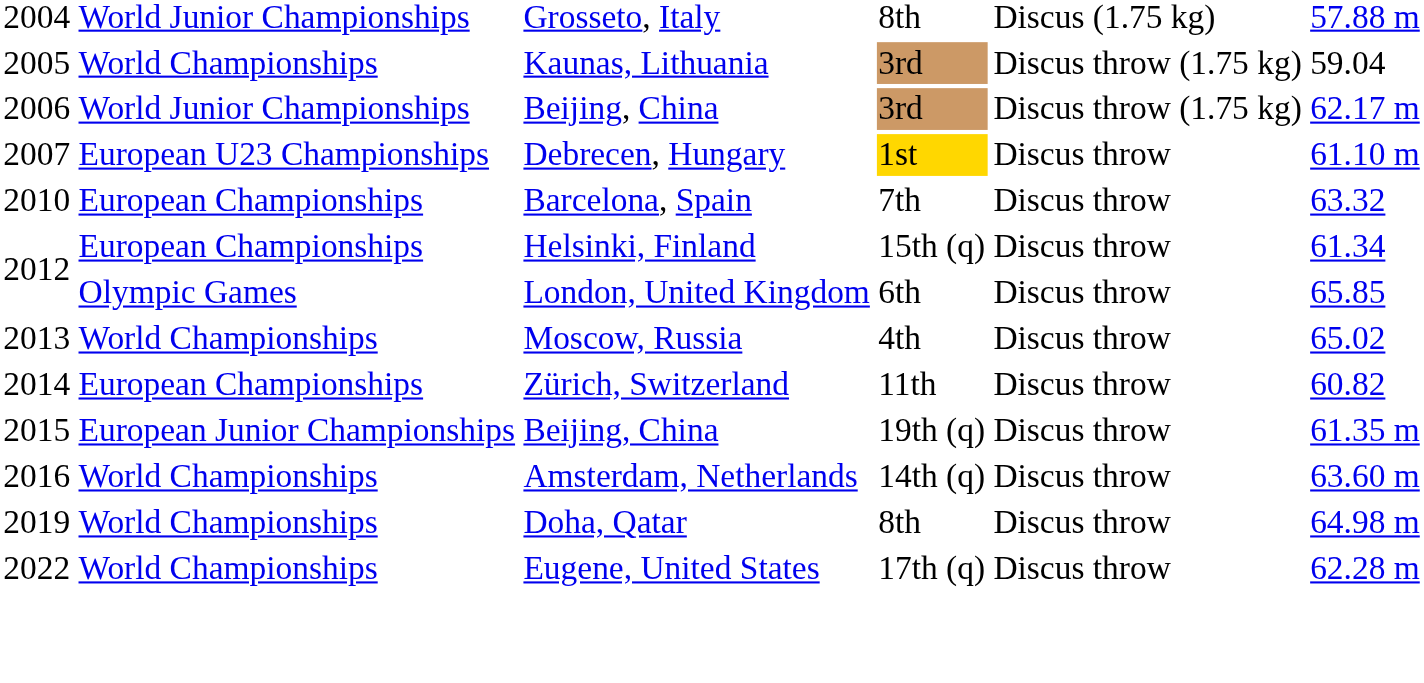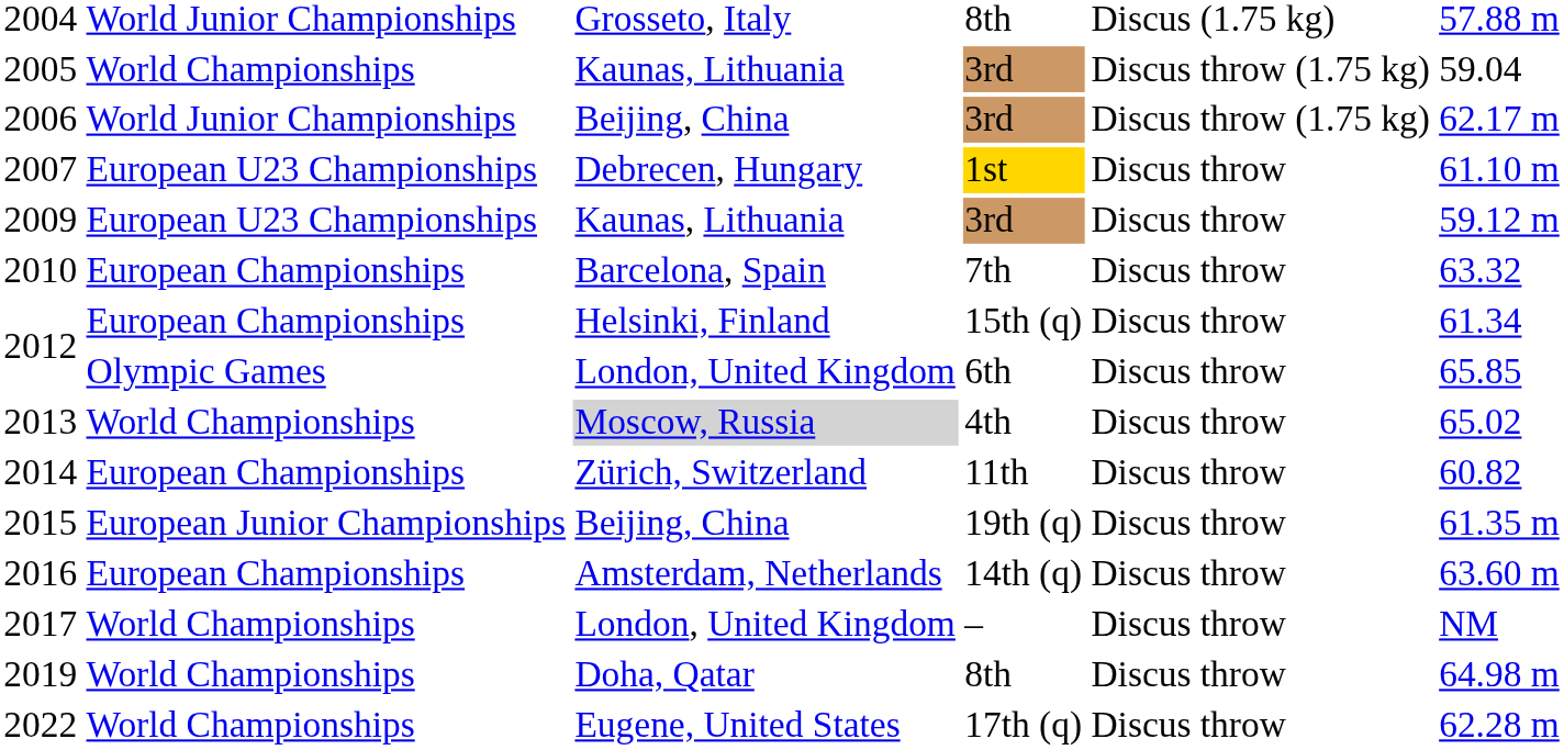 <table>
 <tr>
 <td>2004</td>
 <td><a href='#'>World Junior Championships</a></td>
 <td><a href='#'>Grosseto</a>, <a href='#'>Italy</a></td>
 <td>8th</td>
 <td>Discus (1.75 kg)</td>
 <td><a href='#'>57.88 m</a></td>
 </tr>
 <tr>
 <td>2005</td>
 <td><a href='#'>World Championships</a></td>
 <td><a href='#'>Kaunas, Lithuania</a></td>
 <td bgcolor="cc9966">3rd</td>
 <td>Discus throw (1.75 kg)</td>
 <td>59.04</td>
 </tr>
 <tr>
 <td>2006</td>
 <td><a href='#'>World Junior Championships</a></td>
 <td><a href='#'>Beijing</a>, <a href='#'>China</a></td>
 <td bgcolor="cc9966">3rd</td>
 <td>Discus throw (1.75 kg)</td>
 <td><a href='#'>62.17 m</a></td>
 </tr>
 <tr>
 <td>2007</td>
 <td><a href='#'>European U23 Championships</a></td>
 <td><a href='#'>Debrecen</a>, <a href='#'>Hungary</a></td>
 <td bgcolor="gold">1st</td>
 <td>Discus throw</td>
 <td><a href='#'>61.10 m</a></td>
 </tr>
 <tr>
+<td>2009</td>
+<td><a href='#'>European U23 Championships</a></td>
+<td><a href='#'>Kaunas</a>, <a href='#'>Lithuania</a></td>
+<td bgcolor="cc9966">3rd</td>
+<td>Discus throw</td>
+<td><a href='#'>59.12 m</a></td>
+</tr>
+<tr>
 <td>2010</td>
 <td><a href='#'>European Championships</a></td>
 <td><a href='#'>Barcelona</a>, <a href='#'>Spain</a></td>
 <td>7th</td>
 <td>Discus throw</td>
 <td><a href='#'>63.32</a></td>
 </tr>
 <tr>
 <td rowspan=2>2012</td>
 <td><a href='#'>European Championships</a></td>
 <td><a href='#'>Helsinki, Finland</a></td>
 <td>15th (q)</td>
 <td>Discus throw</td>
 <td><a href='#'>61.34</a></td>
 </tr>
 <tr>
 <td><a href='#'>Olympic Games</a></td>
 <td><a href='#'>London, United Kingdom</a></td>
 <td>6th</td>
 <td>Discus throw</td>
 <td><a href='#'>65.85</a></td>
 </tr>
 <tr>
 <td>2013</td>
 <td><a href='#'>World Championships</a></td>
-<td><a href='#'>Moscow, Russia</a></td>
+<td style="background: lightgrey;"><a href='#'>Moscow, Russia</a></td>
 <td>4th</td>
 <td>Discus throw</td>
 <td><a href='#'>65.02</a></td>
 </tr>
 <tr>
 <td>2014</td>
 <td><a href='#'>European Championships</a></td>
 <td><a href='#'>Zürich, Switzerland</a></td>
 <td>11th</td>
 <td>Discus throw</td>
 <td><a href='#'>60.82</a></td>
 </tr>
 <tr>
 <td>2015</td>
 <td><a href='#'>European Junior Championships</a></td>
 <td><a href='#'>Beijing, China</a></td>
 <td>19th (q)</td>
 <td>Discus throw</td>
 <td><a href='#'>61.35 m</a></td>
 </tr>
 <tr>
 <td>2016</td>
-<td><a href='#'>World Championships</a></td>
+<td><a href='#'>European Championships</a></td>
 <td><a href='#'>Amsterdam, Netherlands</a></td>
 <td>14th (q)</td>
 <td>Discus throw</td>
 <td><a href='#'>63.60 m</a></td>
+</tr>
+<tr>
+<td>2017</td>
+<td><a href='#'>World Championships</a></td>
+<td><a href='#'>London</a>, <a href='#'>United Kingdom</a></td>
+<td>–</td>
+<td>Discus throw</td>
+<td><a href='#'>NM</a></td>
 </tr>
 <tr>
 <td>2019</td>
 <td><a href='#'>World Championships</a></td>
 <td><a href='#'>Doha, Qatar</a></td>
 <td>8th</td>
 <td>Discus throw</td>
 <td><a href='#'>64.98 m</a></td>
 </tr>
 <tr>
 <td>2022</td>
 <td><a href='#'>World Championships</a></td>
 <td><a href='#'>Eugene, United States</a></td>
 <td>17th (q)</td>
 <td>Discus throw</td>
 <td><a href='#'>62.28 m</a></td>
 </tr>
 </table>
